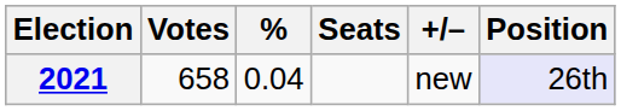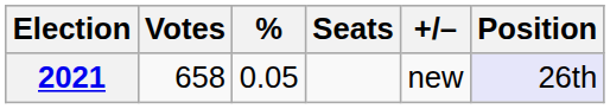 <table class="wikitable" style="text-align: right;">
 <tr>
 <th>Election</th>
 <th>Votes</th>
 <th>%</th>
 <th>Seats</th>
 <th>+/–</th>
 <th>Position</th>
 </tr>
 <tr>
 <th><a href='#'>2021</a></th>
 <td>658</td>
-<td>0.04</td>
+<td>0.05</td>
 <td></td>
 <td>new</td>
 <td style="background: lavender;"> 26th</td>
 </tr>
 </table>
